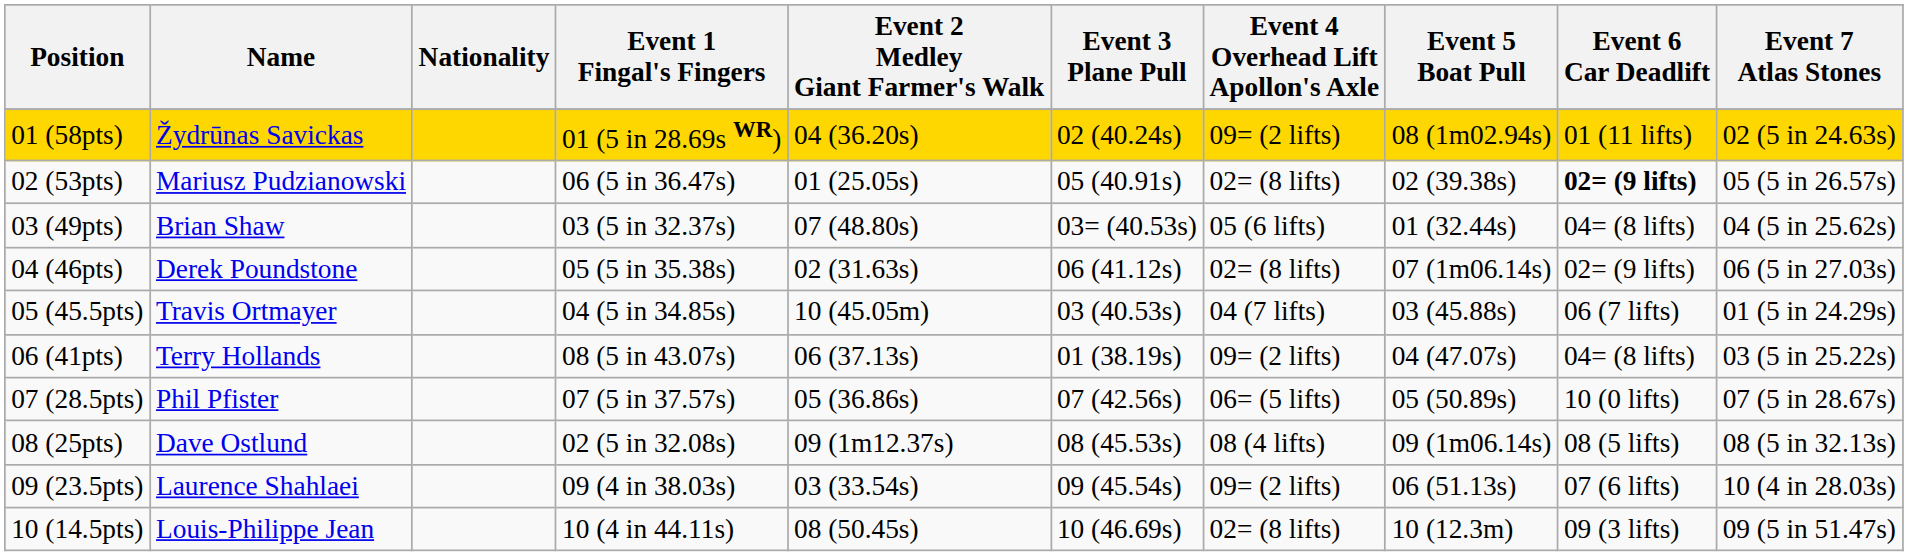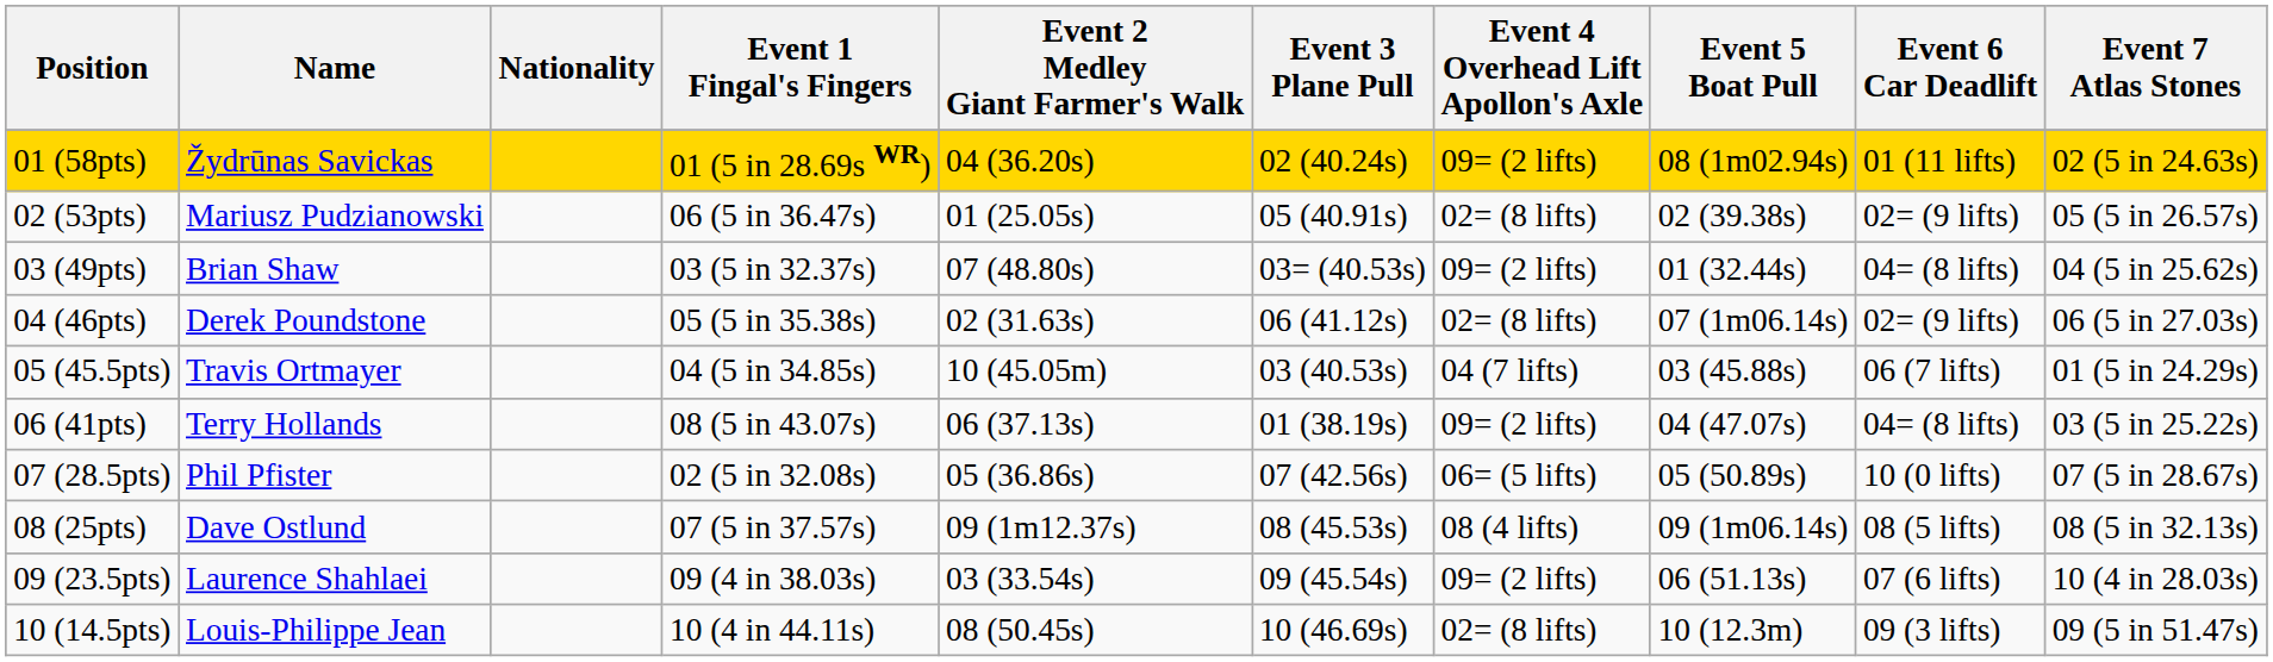 <table class="sortable wikitable" align="center">
 <tr>
 <th>Position</th>
 <th>Name</th>
 <th>Nationality</th>
 <th>Event 1<br>Fingal's Fingers</th>
 <th>Event 2<br>Medley<br>Giant Farmer's Walk</th>
 <th>Event 3<br>Plane Pull</th>
 <th>Event 4<br>Overhead Lift<br>Apollon's Axle</th>
 <th>Event 5<br>Boat Pull</th>
 <th>Event 6<br>Car Deadlift</th>
 <th>Event 7<br>Atlas Stones</th>
 </tr>
 <tr>
 </tr>
 <tr style="background:gold;">
 <td>01 (58pts)</td>
 <td><a href='#'>Žydrūnas Savickas</a></td>
 <td></td>
 <td>01 (5 in 28.69s <sup><strong>WR</strong></sup>)</td>
 <td>04 (36.20s)</td>
 <td>02 (40.24s)</td>
 <td>09= (2 lifts)</td>
 <td>08 (1m02.94s)</td>
 <td>01 (11 lifts)</td>
 <td>02 (5 in 24.63s)</td>
 </tr>
 <tr>
 <td>02 (53pts)</td>
 <td><a href='#'>Mariusz Pudzianowski</a></td>
 <td></td>
 <td>06 (5 in 36.47s)</td>
 <td>01 (25.05s)</td>
 <td>05 (40.91s)</td>
 <td>02= (8 lifts)</td>
 <td>02 (39.38s)</td>
-<td><strong>02= (9 lifts)</strong></td>
+<td>02= (9 lifts)</td>
 <td>05 (5 in 26.57s)</td>
 </tr>
 <tr>
 <td>03 (49pts)</td>
 <td><a href='#'>Brian Shaw</a></td>
 <td></td>
 <td>03 (5 in 32.37s)</td>
 <td>07 (48.80s)</td>
 <td>03= (40.53s)</td>
-<td>05 (6 lifts)</td>
+<td>09= (2 lifts)</td>
 <td>01 (32.44s)</td>
 <td>04= (8 lifts)</td>
 <td>04 (5 in 25.62s)</td>
 </tr>
 <tr>
 <td>04 (46pts)</td>
 <td><a href='#'>Derek Poundstone</a></td>
 <td></td>
 <td>05 (5 in 35.38s)</td>
 <td>02 (31.63s)</td>
 <td>06 (41.12s)</td>
 <td>02= (8 lifts)</td>
 <td>07 (1m06.14s)</td>
 <td>02= (9 lifts)</td>
 <td>06 (5 in 27.03s)</td>
 </tr>
 <tr>
 <td>05 (45.5pts)</td>
 <td><a href='#'>Travis Ortmayer</a></td>
 <td></td>
 <td>04 (5 in 34.85s)</td>
 <td>10 (45.05m)</td>
 <td>03 (40.53s)</td>
 <td>04 (7 lifts)</td>
 <td>03 (45.88s)</td>
 <td>06 (7 lifts)</td>
 <td>01 (5 in 24.29s)</td>
 </tr>
 <tr>
 <td>06 (41pts)</td>
 <td><a href='#'>Terry Hollands</a></td>
 <td></td>
 <td>08 (5 in 43.07s)</td>
 <td>06 (37.13s)</td>
 <td>01 (38.19s)</td>
 <td>09= (2 lifts)</td>
 <td>04 (47.07s)</td>
 <td>04= (8 lifts)</td>
 <td>03 (5 in 25.22s)</td>
 </tr>
 <tr>
 <td>07 (28.5pts)</td>
 <td><a href='#'>Phil Pfister</a></td>
 <td></td>
-<td>07 (5 in 37.57s)</td>
+<td>02 (5 in 32.08s)</td>
 <td>05 (36.86s)</td>
 <td>07 (42.56s)</td>
 <td>06= (5 lifts)</td>
 <td>05 (50.89s)</td>
 <td>10 (0 lifts)</td>
 <td>07 (5 in 28.67s)</td>
 </tr>
 <tr>
 <td>08 (25pts)</td>
 <td><a href='#'>Dave Ostlund</a></td>
 <td></td>
-<td>02 (5 in 32.08s)</td>
+<td>07 (5 in 37.57s)</td>
 <td>09 (1m12.37s)</td>
 <td>08 (45.53s)</td>
 <td>08 (4 lifts)</td>
 <td>09 (1m06.14s)</td>
 <td>08 (5 lifts)</td>
 <td>08 (5 in 32.13s)</td>
 </tr>
 <tr>
 <td>09 (23.5pts)</td>
 <td><a href='#'>Laurence Shahlaei</a></td>
 <td></td>
 <td>09 (4 in 38.03s)</td>
 <td>03 (33.54s)</td>
 <td>09 (45.54s)</td>
 <td>09= (2 lifts)</td>
 <td>06 (51.13s)</td>
 <td>07 (6 lifts)</td>
 <td>10 (4 in 28.03s)</td>
 </tr>
 <tr>
 <td>10 (14.5pts)</td>
 <td><a href='#'>Louis-Philippe Jean</a></td>
 <td></td>
 <td>10 (4 in 44.11s)</td>
 <td>08 (50.45s)</td>
 <td>10 (46.69s)</td>
 <td>02= (8 lifts)</td>
 <td>10 (12.3m)</td>
 <td>09 (3 lifts)</td>
 <td>09 (5 in 51.47s)</td>
 </tr>
 </table>
